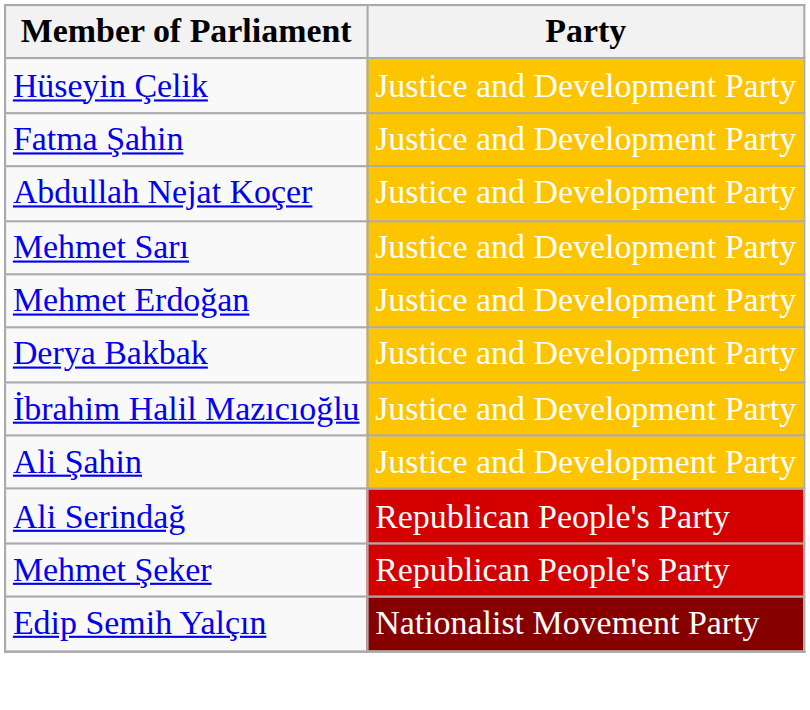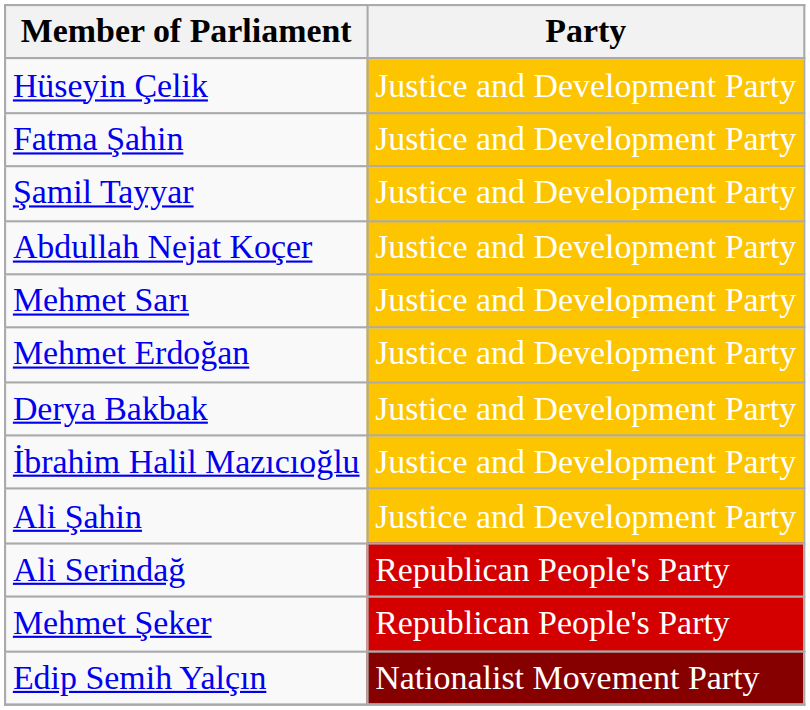 <table class="wikitable">
 <tr>
 <th>Member of Parliament</th>
 <th>Party</th>
 </tr>
 <tr>
 <td><a href='#'>Hüseyin Çelik</a></td>
 <td style="background:#FDC400; color:white">Justice and Development Party</td>
 </tr>
 <tr>
 <td><a href='#'>Fatma Şahin</a></td>
+<td style="background:#FDC400; color:white">Justice and Development Party</td>
+</tr>
+<tr>
+<td><a href='#'>Şamil Tayyar</a></td>
 <td style="background:#FDC400; color:white">Justice and Development Party</td>
 </tr>
 <tr>
 <td><a href='#'>Abdullah Nejat Koçer</a></td>
 <td style="background:#FDC400; color:white">Justice and Development Party</td>
 </tr>
 <tr>
 <td><a href='#'>Mehmet Sarı</a></td>
 <td style="background:#FDC400; color:white">Justice and Development Party</td>
 </tr>
 <tr>
 <td><a href='#'>Mehmet Erdoğan</a></td>
 <td style="background:#FDC400; color:white">Justice and Development Party</td>
 </tr>
 <tr>
 <td><a href='#'>Derya Bakbak</a></td>
 <td style="background:#FDC400; color:white">Justice and Development Party</td>
 </tr>
 <tr>
 <td><a href='#'>İbrahim Halil Mazıcıoğlu</a></td>
 <td style="background:#FDC400; color:white">Justice and Development Party</td>
 </tr>
 <tr>
 <td><a href='#'>Ali Şahin</a></td>
 <td style="background:#FDC400; color:white">Justice and Development Party</td>
 </tr>
 <tr>
 <td><a href='#'>Ali Serindağ</a></td>
 <td style="background:#D40000; color:white">Republican People's Party</td>
 </tr>
 <tr>
 <td><a href='#'>Mehmet Şeker</a></td>
 <td style="background:#D40000; color:white">Republican People's Party</td>
 </tr>
 <tr>
 <td><a href='#'>Edip Semih Yalçın</a></td>
 <td style="background:#870000; color:white">Nationalist Movement Party</td>
 </tr>
 <tr>
 </tr>
 </table>
